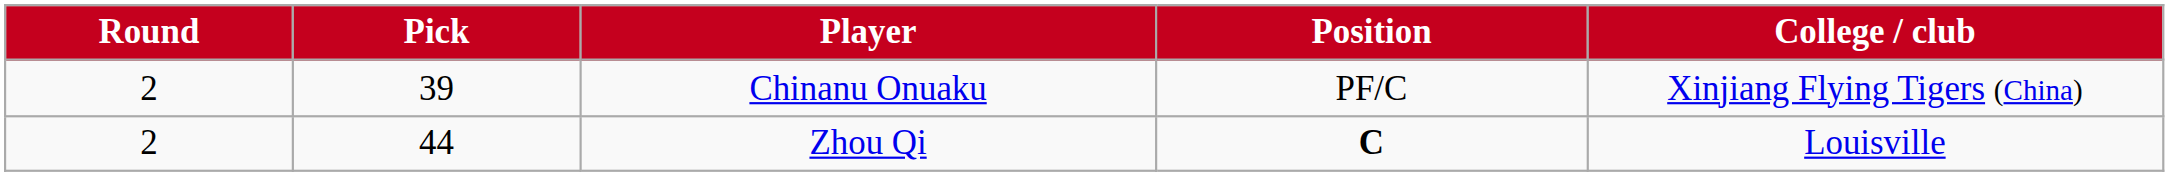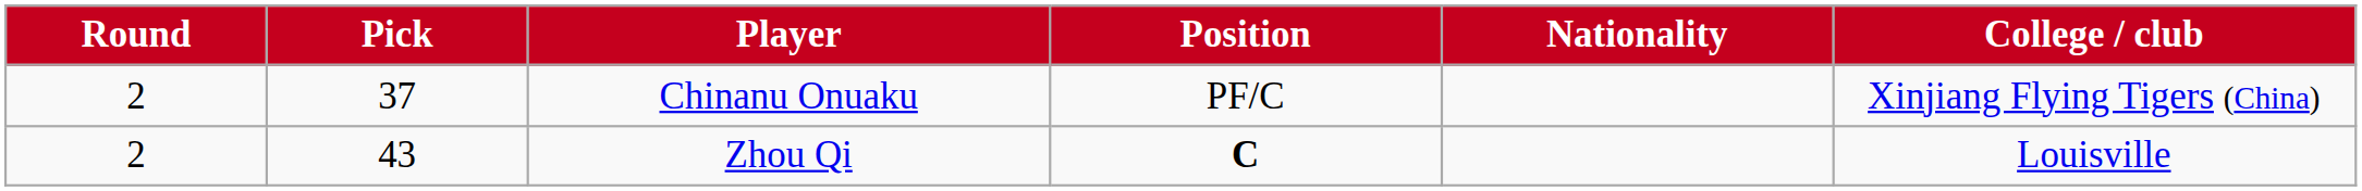 <table class="wikitable sortable sortable">
 <tr>
 <th style="background:#c5001e; color:#fff; width:10%;">Round</th>
 <th style="background:#c5001e; color:#fff; width:10%;">Pick</th>
 <th style="background:#c5001e; color:#fff; width:20%;">Player</th>
 <th style="background:#c5001e; color:#fff; width:15%;">Position</th>
+<th style="background:#c5001e; color:#fff; width:15%;">Nationality</th>
 <th style="background:#c5001e; color:#fff; width:20%;">College / club</th>
 </tr>
 <tr style="text-align: center">
 <td>2</td>
-<td>39</td>
+<td>37</td>
 <td><a href='#'>Chinanu Onuaku</a></td>
 <td>PF/C</td>
+<td align=left></td>
 <td><a href='#'>Xinjiang Flying Tigers</a> <small>(<a href='#'>China</a>)</small></td>
 </tr>
 <tr style="text-align: center">
 <td>2</td>
-<td>44</td>
+<td>43</td>
 <td><a href='#'>Zhou Qi</a></td>
 <td><strong>C</strong></td>
+<td align=left></td>
 <td><a href='#'>Louisville</a></td>
 </tr>
 </table>
